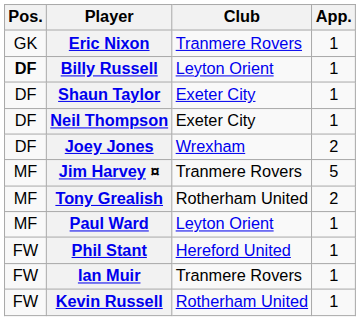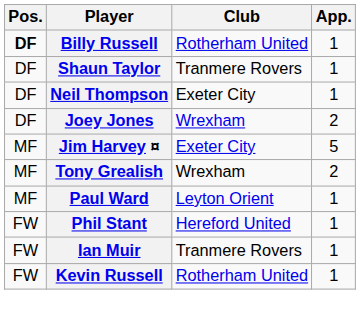 <table class="wikitable plainrowheaders" style="text-align: left">
 <tr>
 <th scope=col>Pos.</th>
 <th scope=col>Player</th>
 <th scope=col>Club</th>
 <th scope=col>App.</th>
 </tr>
 <tr>
-<td style=text-align:center>GK</td>
-<th scope=row><a href='#'>Eric Nixon</a></th>
-<td><a href='#'>Tranmere Rovers</a></td>
-<td style=text-align:center>1</td>
-</tr>
-<tr>
 <td style=text-align:center><strong>DF</strong></td>
 <th scope=row><a href='#'>Billy Russell</a></th>
-<td><a href='#'>Leyton Orient</a></td>
+<td><a href='#'>Rotherham United</a></td>
 <td style=text-align:center>1</td>
 </tr>
 <tr>
 <td style=text-align:center>DF</td>
 <th scope=row><a href='#'>Shaun Taylor</a></th>
-<td><a href='#'>Exeter City</a></td>
+<td>Tranmere Rovers</td>
 <td style=text-align:center>1</td>
 </tr>
 <tr>
 <td style=text-align:center>DF</td>
 <th scope=row><a href='#'>Neil Thompson</a></th>
 <td>Exeter City</td>
 <td style=text-align:center>1</td>
 </tr>
 <tr>
 <td style=text-align:center>DF</td>
 <th scope=row><a href='#'>Joey Jones</a></th>
 <td><a href='#'>Wrexham</a></td>
 <td style=text-align:center>2</td>
 </tr>
 <tr>
 <td style=text-align:center>MF</td>
 <th scope=row><a href='#'>Jim Harvey</a> ¤</th>
-<td>Tranmere Rovers</td>
+<td><a href='#'>Exeter City</a></td>
 <td style=text-align:center>5</td>
 </tr>
 <tr>
 <td style=text-align:center>MF</td>
 <th scope=row><a href='#'>Tony Grealish</a></th>
-<td>Rotherham United</td>
+<td>Wrexham</td>
 <td style=text-align:center>2</td>
 </tr>
 <tr>
 <td style=text-align:center>MF</td>
 <th scope=row><a href='#'>Paul Ward</a></th>
 <td><a href='#'>Leyton Orient</a></td>
 <td style=text-align:center>1</td>
 </tr>
 <tr>
 <td style=text-align:center>FW</td>
 <th scope=row><a href='#'>Phil Stant</a></th>
 <td><a href='#'>Hereford United</a></td>
 <td style=text-align:center>1</td>
 </tr>
 <tr>
 <td style=text-align:center>FW</td>
 <th scope=row><a href='#'>Ian Muir</a></th>
 <td>Tranmere Rovers</td>
 <td style=text-align:center>1</td>
 </tr>
 <tr>
 <td style=text-align:center>FW</td>
 <th scope=row><a href='#'>Kevin Russell</a></th>
 <td><a href='#'>Rotherham United</a></td>
 <td style=text-align:center>1</td>
 </tr>
 </table>
